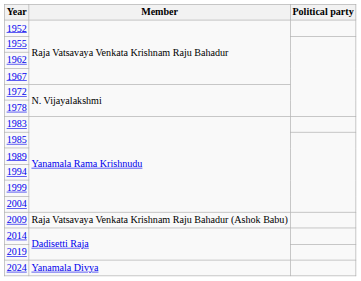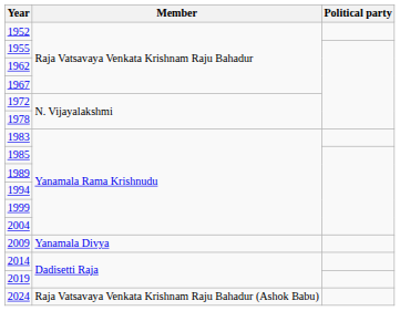 <table class="wikitable sortable">
 <tr>
 <th>Year</th>
 <th>Member</th>
 <th colspan="2">Political party</th>
 </tr>
 <tr>
 <td><a href='#'>1952</a></td>
 <td rowspan=4>Raja Vatsavaya Venkata Krishnam Raju Bahadur</td>
 <td></td>
 </tr>
 <tr>
 <td><a href='#'>1955</a></td>
 </tr>
 <tr>
 <td><a href='#'>1962</a></td>
 </tr>
 <tr>
 <td><a href='#'>1967</a></td>
 </tr>
 <tr>
 <td><a href='#'>1972</a></td>
 <td rowspan=2>N. Vijayalakshmi</td>
 </tr>
 <tr>
 <td><a href='#'>1978</a></td>
 </tr>
 <tr>
 <td><a href='#'>1983</a></td>
 <td rowspan=6><a href='#'>Yanamala Rama Krishnudu</a></td>
 <td></td>
 </tr>
 <tr>
 <td><a href='#'>1985</a></td>
 </tr>
 <tr>
 <td><a href='#'>1989</a></td>
 </tr>
 <tr>
 <td><a href='#'>1994</a></td>
 </tr>
 <tr>
 <td><a href='#'>1999</a></td>
 </tr>
 <tr>
 <td><a href='#'>2004</a></td>
 </tr>
 <tr>
 <td><a href='#'>2009</a></td>
-<td>Raja Vatsavaya Venkata Krishnam Raju Bahadur (Ashok Babu)</td>
+<td><a href='#'>Yanamala Divya</a></td>
 <td></td>
 </tr>
 <tr>
 <td><a href='#'>2014</a></td>
 <td rowspan=2><a href='#'>Dadisetti Raja</a></td>
 <td></td>
 </tr>
 <tr>
 <td><a href='#'>2019</a></td>
 </tr>
 <tr>
 <td><a href='#'>2024</a></td>
-<td><a href='#'>Yanamala Divya</a></td>
+<td>Raja Vatsavaya Venkata Krishnam Raju Bahadur (Ashok Babu)</td>
 <td></td>
 </tr>
 </table>
